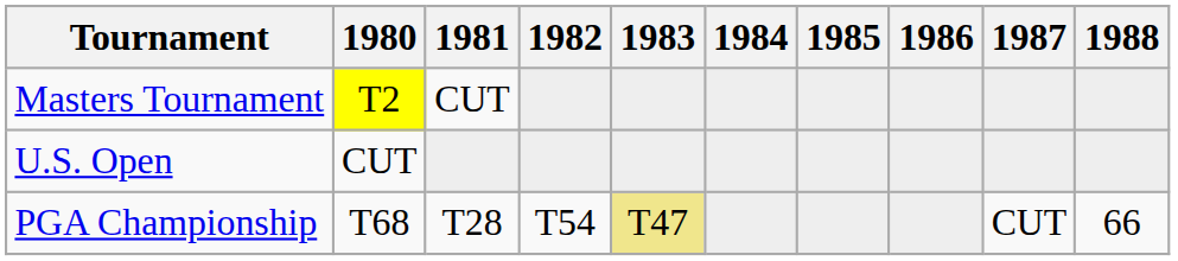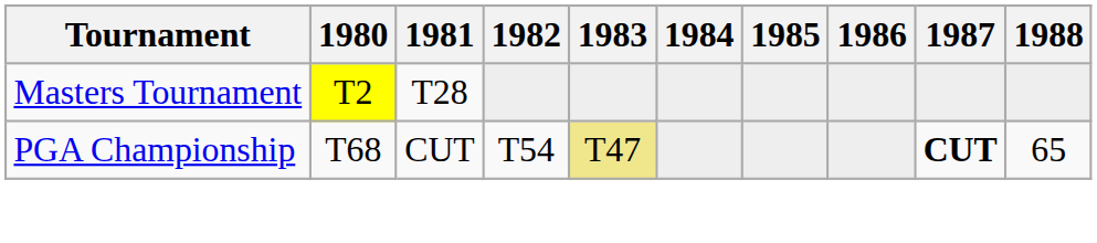 <table class="wikitable" style="font-size:95%;text-align:center;">
 <tr>
 <th>Tournament</th>
 <th>1980</th>
 <th>1981</th>
 <th>1982</th>
 <th>1983</th>
 <th>1984</th>
 <th>1985</th>
 <th>1986</th>
 <th>1987</th>
 <th>1988</th>
 </tr>
 <tr>
 <td align=left><a href='#'>Masters Tournament</a></td>
 <td style="background:yellow;">T2</td>
-<td>CUT</td>
-<td style="background:#eeeeee;"></td>
-<td style="background:#eeeeee;"></td>
-<td style="background:#eeeeee;"></td>
-<td style="background:#eeeeee;"></td>
-<td style="background:#eeeeee;"></td>
-<td style="background:#eeeeee;"></td>
-<td style="background:#eeeeee;"></td>
-</tr>
-<tr>
-<td align=left><a href='#'>U.S. Open</a></td>
-<td>CUT</td>
-<td style="background:#eeeeee;"></td>
+<td>T28</td>
 <td style="background:#eeeeee;"></td>
 <td style="background:#eeeeee;"></td>
 <td style="background:#eeeeee;"></td>
 <td style="background:#eeeeee;"></td>
 <td style="background:#eeeeee;"></td>
 <td style="background:#eeeeee;"></td>
 <td style="background:#eeeeee;"></td>
 </tr>
 <tr>
 <td align=left><a href='#'>PGA Championship</a></td>
 <td>T68</td>
-<td>T28</td>
+<td>CUT</td>
 <td>T54</td>
 <td style="background: khaki;">T47</td>
 <td style="background:#eeeeee;"></td>
 <td style="background:#eeeeee;"></td>
 <td style="background:#eeeeee;"></td>
-<td>CUT</td>
-<td>66</td>
+<td><strong>CUT</strong></td>
+<td>65</td>
 </tr>
 </table>
